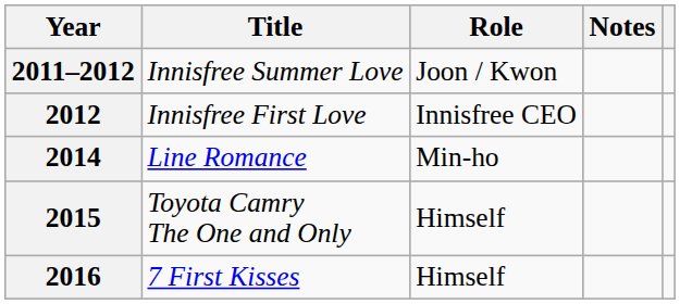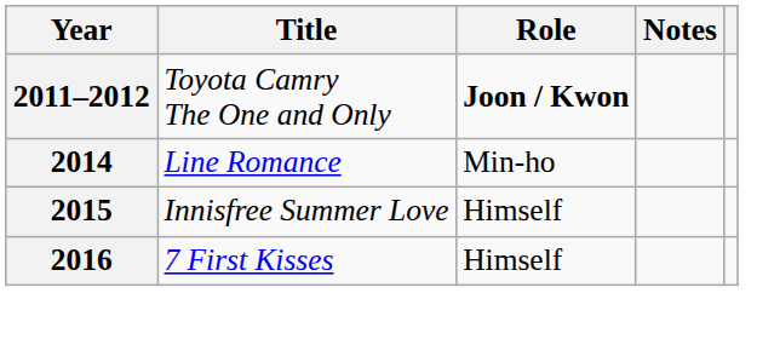 <table class="wikitable plainrowheaders sortable">
 <tr>
 <th scope="col">Year</th>
 <th scope="col">Title</th>
 <th scope="col">Role</th>
 <th class="unsortable" scope="col">Notes</th>
 <th scope="col" class="unsortable"></th>
 </tr>
 <tr>
 <th scope="row">2011–2012</th>
-<td><em>Innisfree Summer Love</em></td>
-<td>Joon / Kwon</td>
-<td></td>
-<td style="text-align:center"></td>
-</tr>
-<tr>
-<th scope="row">2012</th>
-<td><em>Innisfree First Love</em></td>
-<td>Innisfree CEO</td>
+<td><em>Toyota Camry<br>The One and Only</em></td>
+<td><strong>Joon / Kwon</strong></td>
 <td></td>
 <td style="text-align:center"></td>
 </tr>
 <tr>
 <th scope="row">2014</th>
 <td><em><a href='#'>Line Romance</a></em></td>
 <td>Min-ho</td>
 <td></td>
 <td style="text-align:center"></td>
 </tr>
 <tr>
 <th scope="row">2015</th>
-<td><em>Toyota Camry<br>The One and Only</em></td>
+<td><em>Innisfree Summer Love</em></td>
 <td>Himself</td>
 <td></td>
 <td style="text-align:center"></td>
 </tr>
 <tr>
 <th scope="row">2016</th>
 <td><em><a href='#'>7 First Kisses</a></em></td>
 <td>Himself</td>
 <td></td>
 <td style="text-align:center"></td>
 </tr>
 </table>
